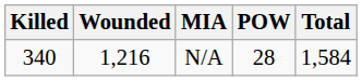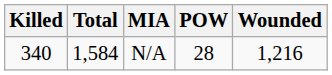 <table class="wikitable" style="text-align:center">
 <tr>
 <th>Killed</th>
-<th>Wounded</th>
+<th>Total</th>
 <th>MIA</th>
 <th>POW</th>
-<th>Total</th>
+<th>Wounded</th>
 </tr>
 <tr>
 <td>340</td>
-<td>1,216</td>
+<td>1,584</td>
 <td>N/A</td>
 <td>28</td>
-<td>1,584</td>
+<td>1,216</td>
 </tr>
 </table>
